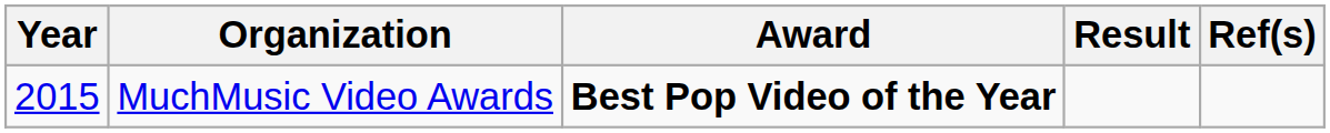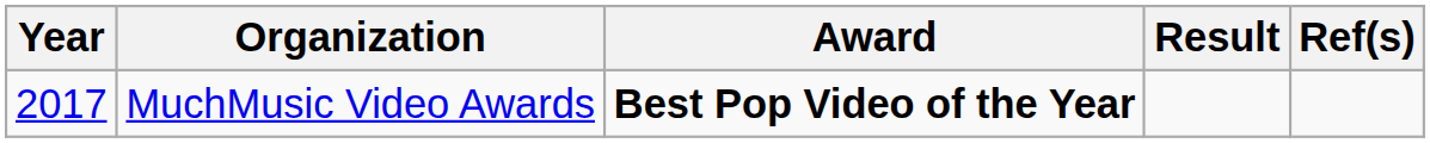 <table class="wikitable plainrowheaders">
 <tr align=center>
 <th scope="col">Year</th>
 <th scope="col">Organization</th>
 <th scope="col">Award</th>
 <th scope="col">Result</th>
 <th scope="col">Ref(s)</th>
 </tr>
 <tr>
-<td><a href='#'>2015</a></td>
+<td><a href='#'>2017</a></td>
 <td><a href='#'>MuchMusic Video Awards</a></td>
 <td><strong>Best Pop Video of the Year</strong></td>
 <td></td>
 <td style="text-align:center;"></td>
 </tr>
 </table>
